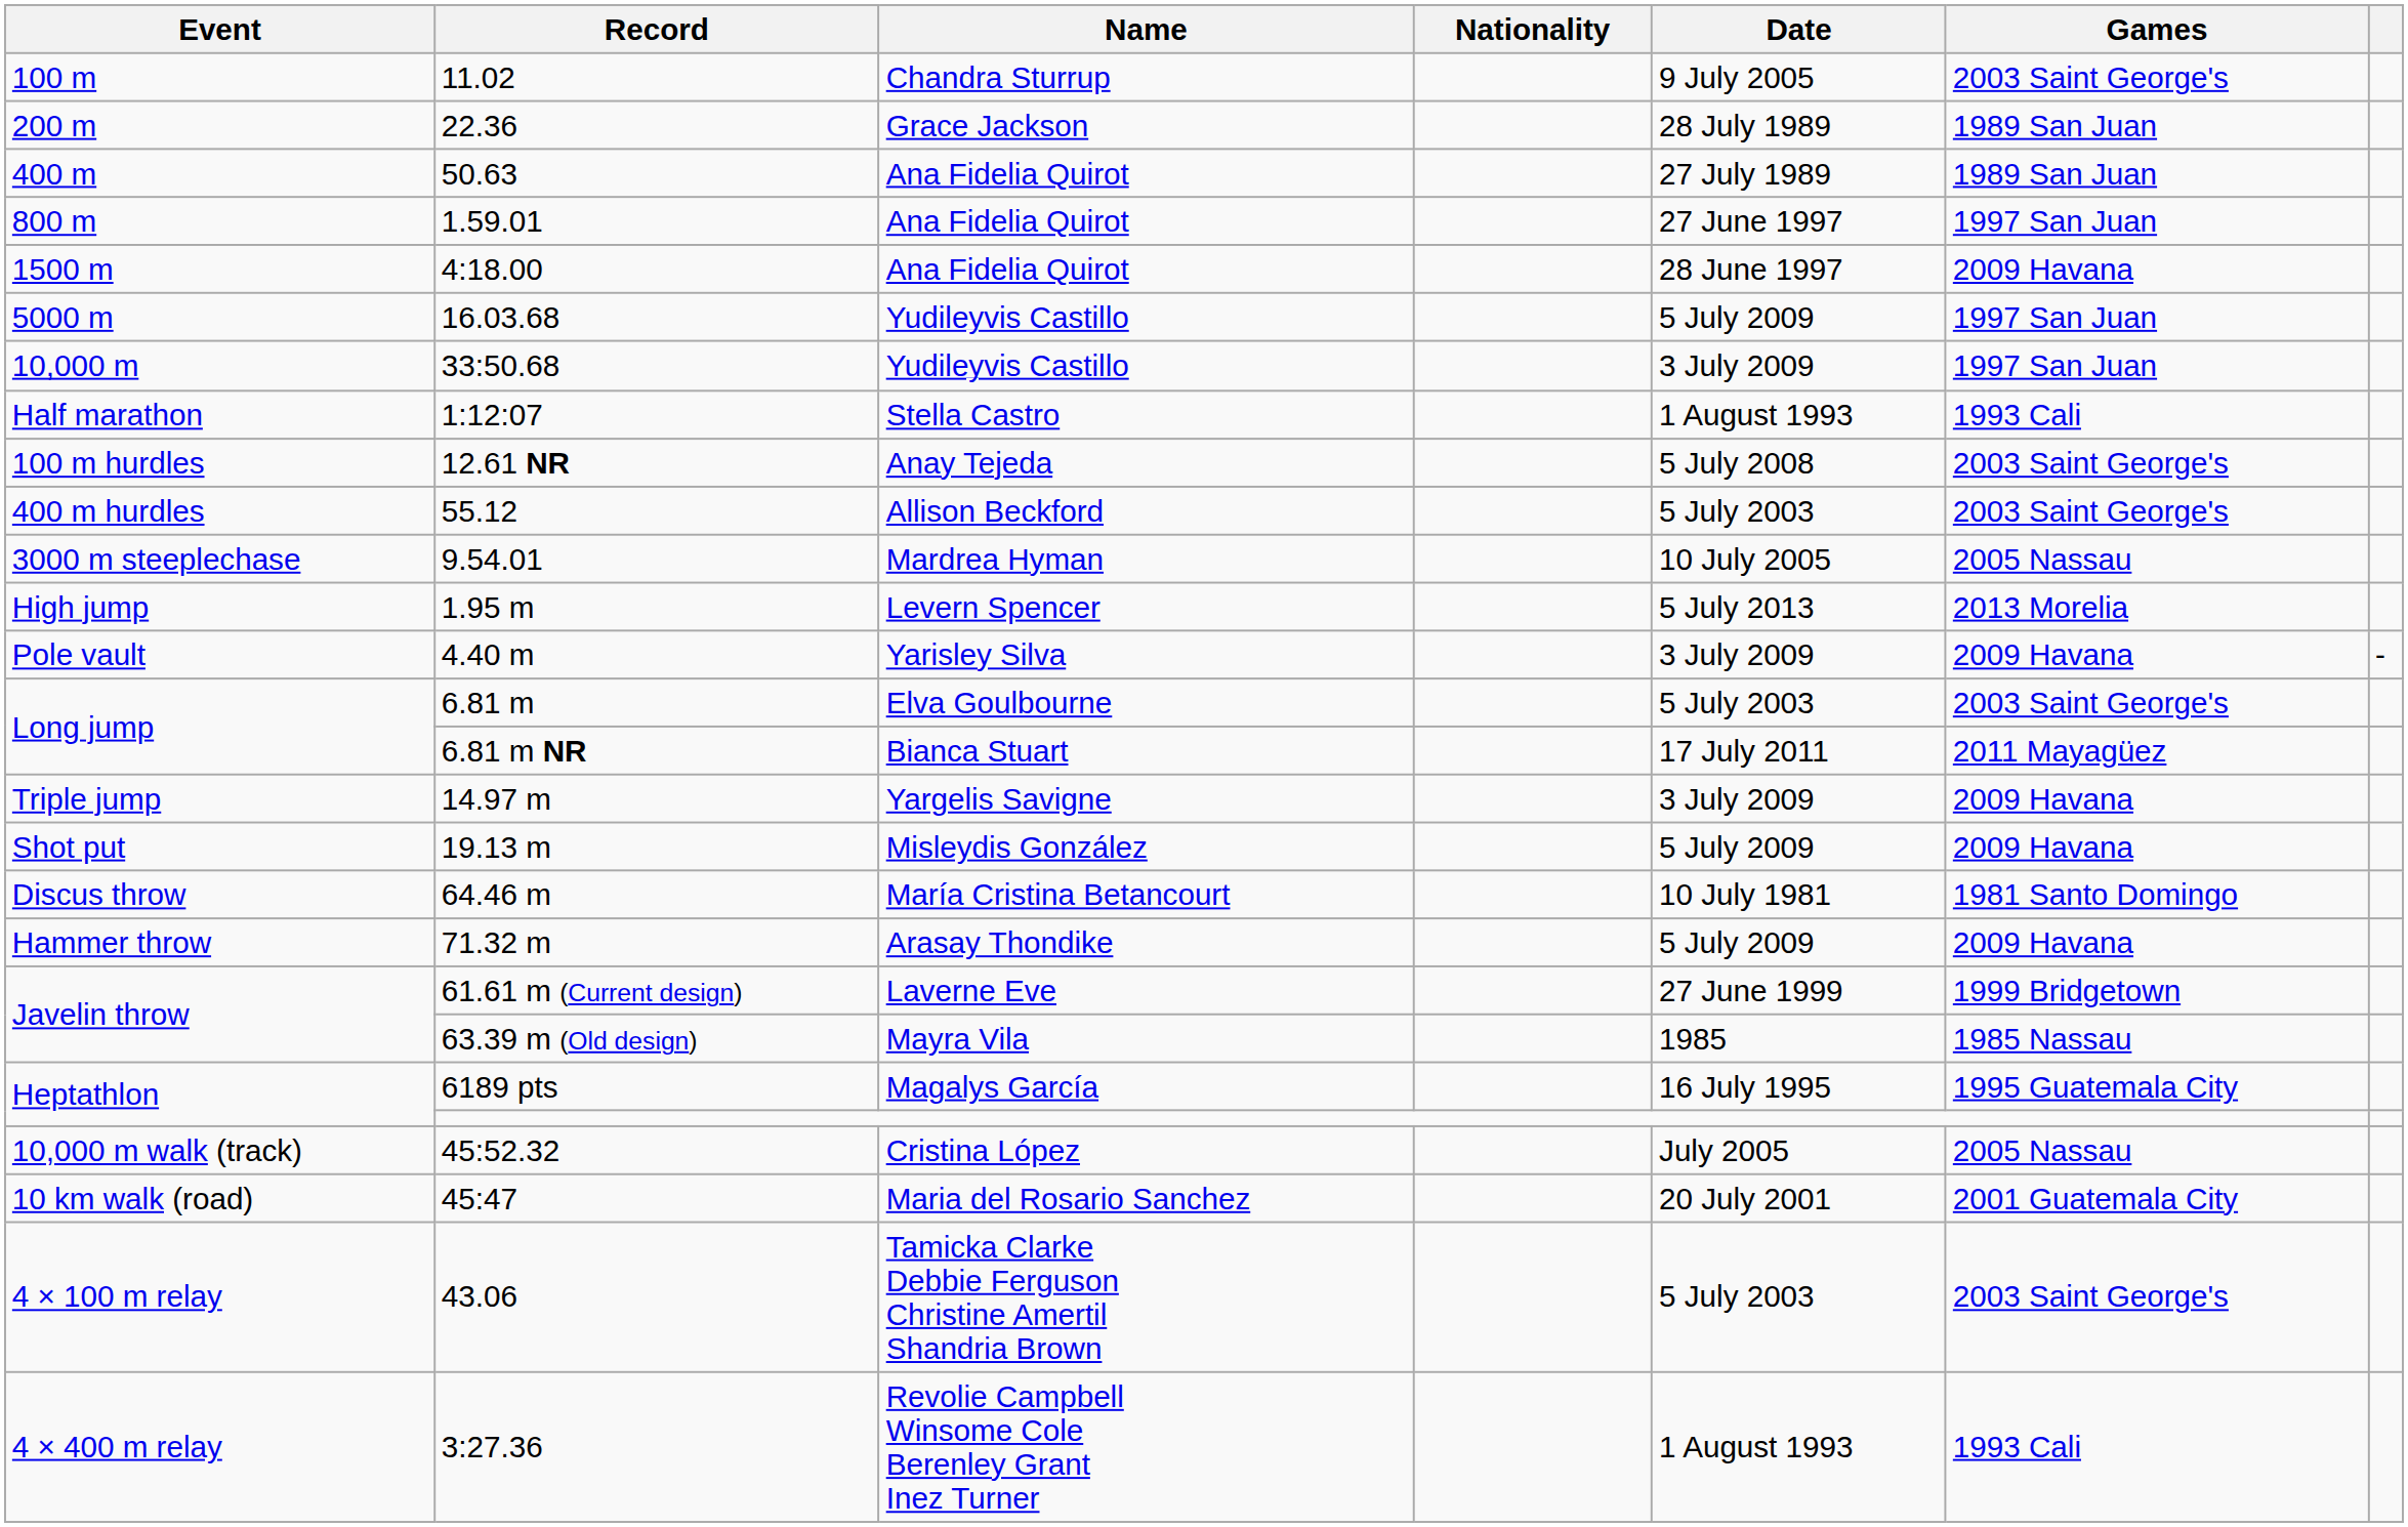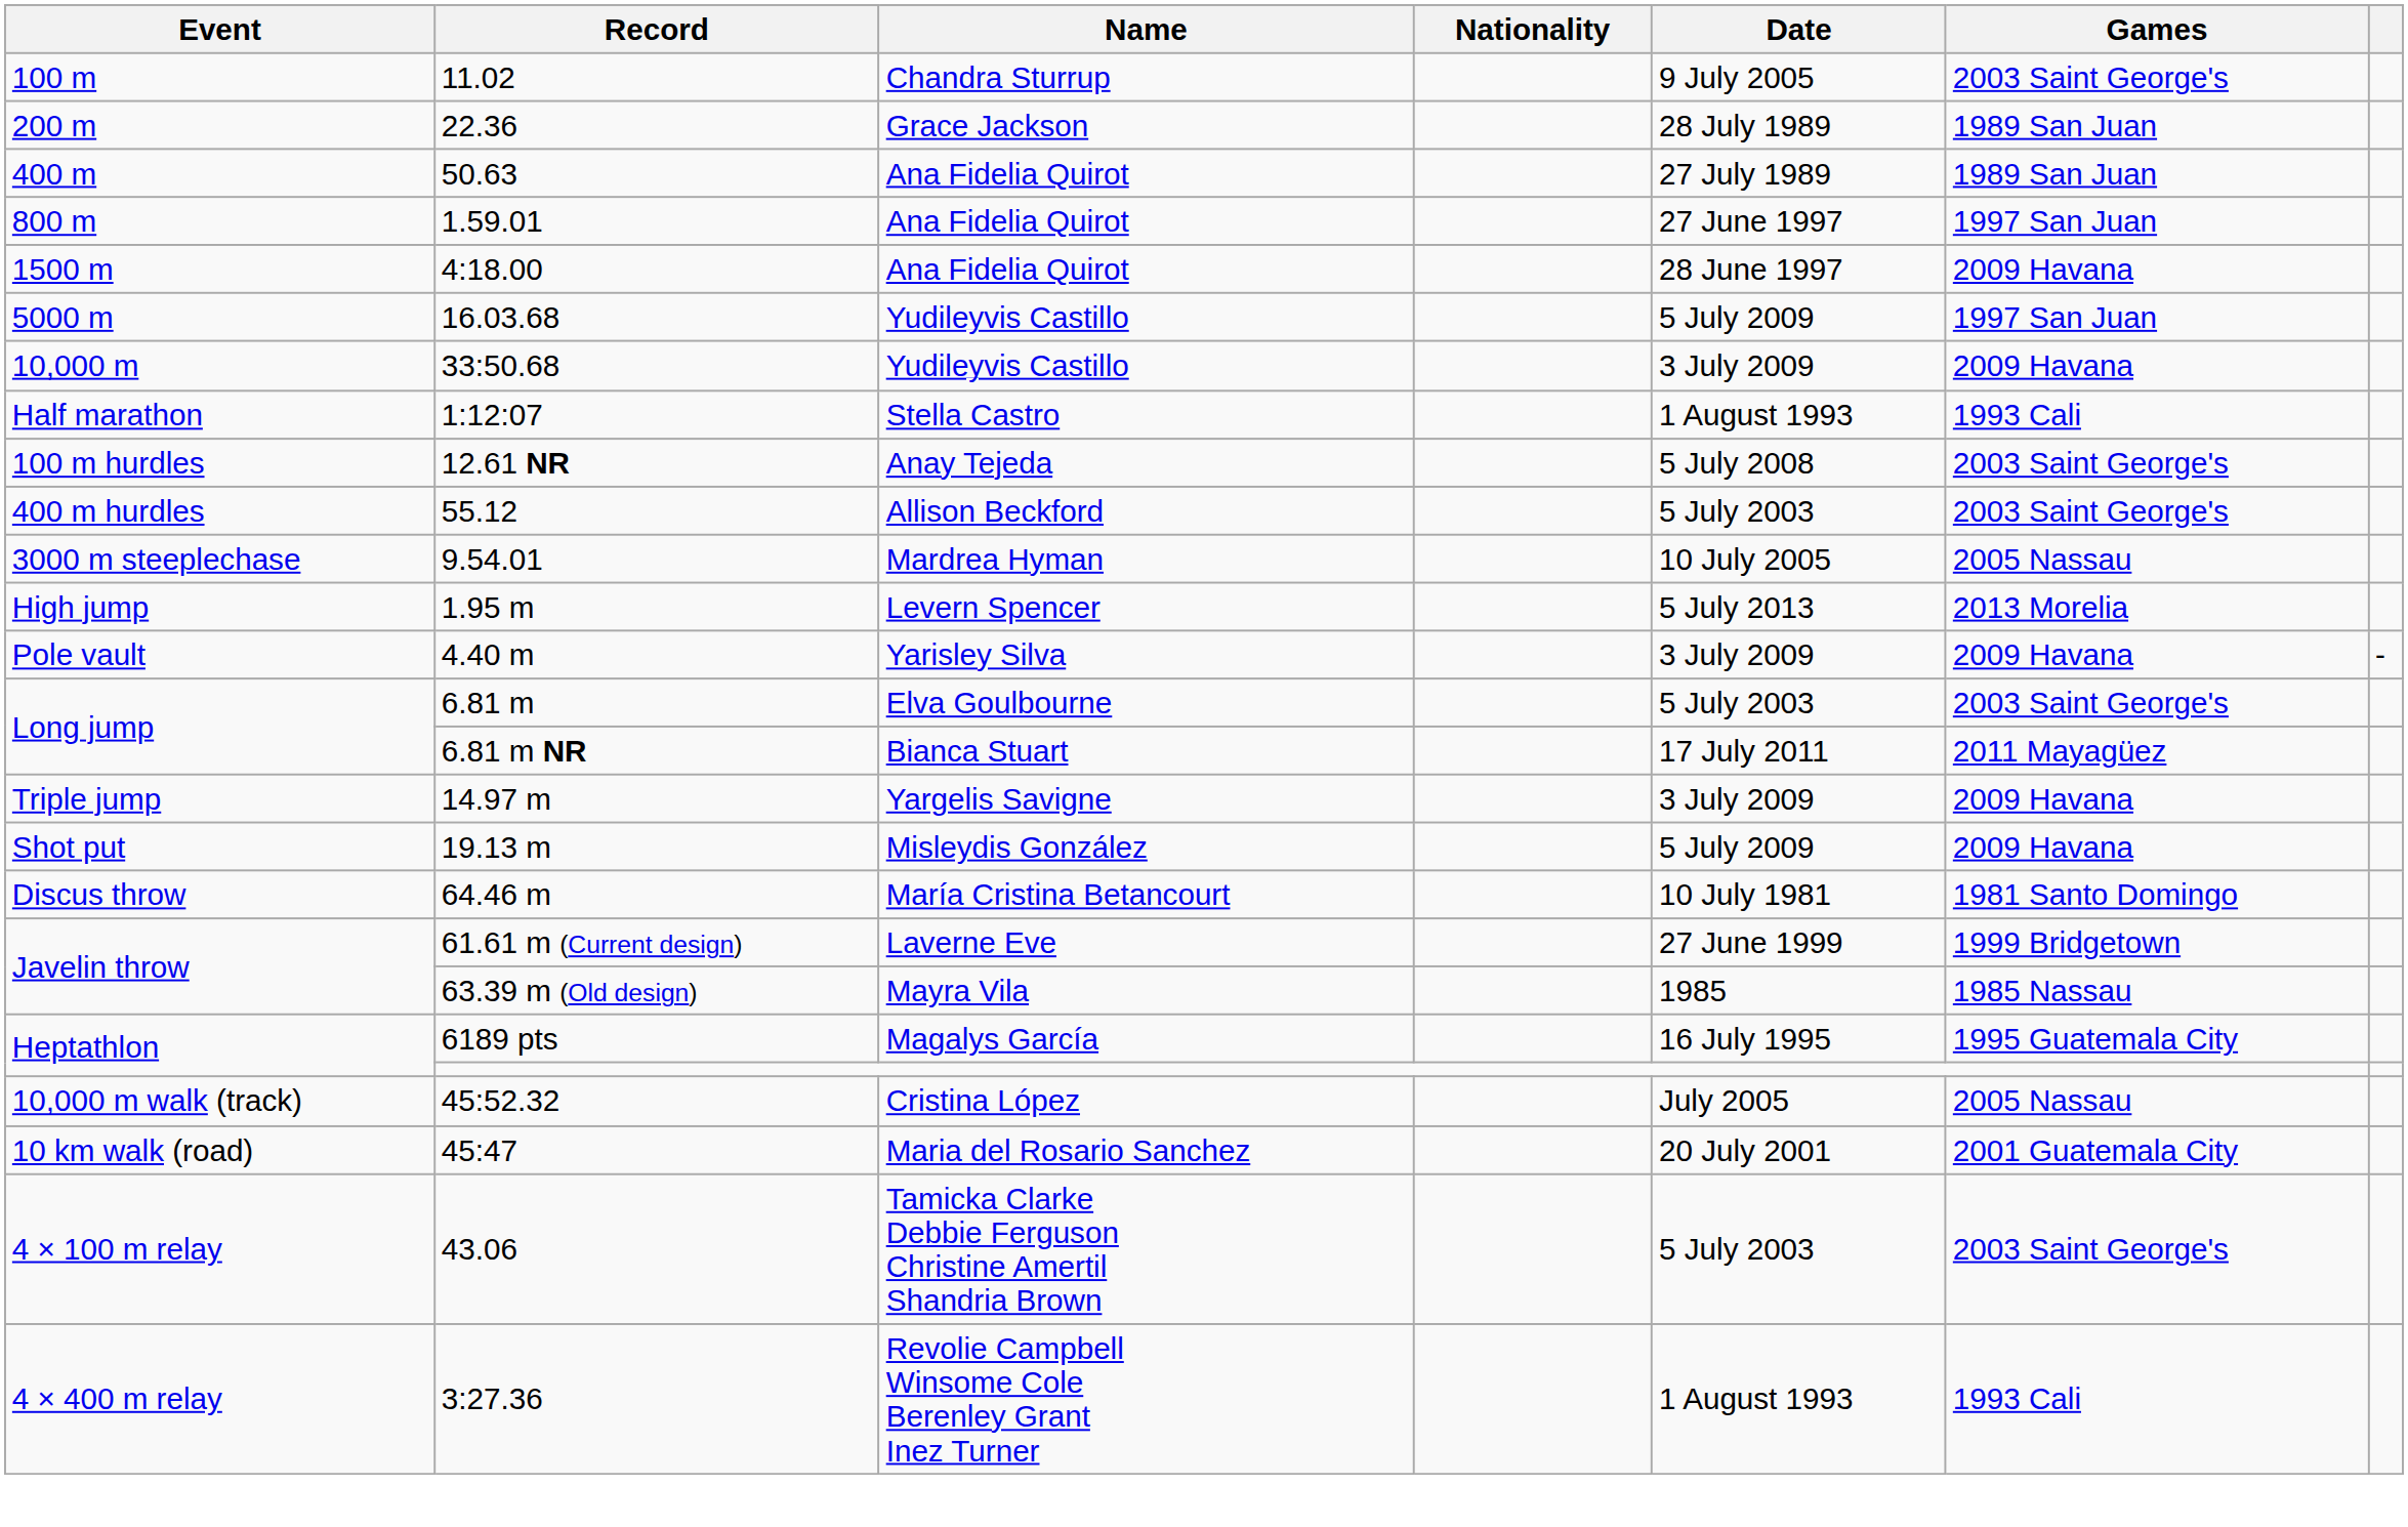 <table class="wikitable" style="font-size:95%; width: 95%;">
 <tr>
 <th>Event</th>
 <th>Record</th>
 <th>Name</th>
 <th>Nationality</th>
 <th>Date</th>
 <th>Games</th>
 <th></th>
 </tr>
 <tr>
 <td><a href='#'>100 m</a></td>
 <td>11.02 </td>
 <td><a href='#'>Chandra Sturrup</a></td>
 <td></td>
 <td>9 July 2005</td>
 <td><a href='#'>2003 Saint George's</a></td>
 <td></td>
 </tr>
 <tr>
 <td><a href='#'>200 m</a></td>
 <td>22.36</td>
 <td><a href='#'>Grace Jackson</a></td>
 <td></td>
 <td>28 July 1989</td>
 <td><a href='#'>1989 San Juan</a></td>
 <td></td>
 </tr>
 <tr>
 <td><a href='#'>400 m</a></td>
 <td>50.63</td>
 <td><a href='#'>Ana Fidelia Quirot</a></td>
 <td></td>
 <td>27 July 1989</td>
 <td><a href='#'>1989 San Juan</a></td>
 <td></td>
 </tr>
 <tr>
 <td><a href='#'>800 m</a></td>
 <td>1.59.01</td>
 <td><a href='#'>Ana Fidelia Quirot</a></td>
 <td></td>
 <td>27 June 1997</td>
 <td><a href='#'>1997 San Juan</a></td>
 <td></td>
 </tr>
 <tr>
 <td><a href='#'>1500 m</a></td>
 <td>4:18.00</td>
 <td><a href='#'>Ana Fidelia Quirot</a></td>
 <td></td>
 <td>28 June 1997</td>
 <td><a href='#'>2009 Havana</a></td>
 <td></td>
 </tr>
 <tr>
 <td><a href='#'>5000 m</a></td>
 <td>16.03.68</td>
 <td><a href='#'>Yudileyvis Castillo</a></td>
 <td></td>
 <td>5 July 2009</td>
 <td><a href='#'>1997 San Juan</a></td>
 <td></td>
 </tr>
 <tr>
 <td><a href='#'>10,000 m</a></td>
 <td>33:50.68</td>
 <td><a href='#'>Yudileyvis Castillo</a></td>
 <td></td>
 <td>3 July 2009</td>
-<td><a href='#'>1997 San Juan</a></td>
+<td><a href='#'>2009 Havana</a></td>
 <td></td>
 </tr>
 <tr>
 <td><a href='#'>Half marathon</a></td>
 <td>1:12:07</td>
 <td><a href='#'>Stella Castro</a></td>
 <td></td>
 <td>1 August 1993</td>
 <td><a href='#'>1993 Cali</a></td>
 <td></td>
 </tr>
 <tr>
 <td><a href='#'>100 m hurdles</a></td>
 <td>12.61  <strong>NR</strong></td>
 <td><a href='#'>Anay Tejeda</a></td>
 <td></td>
 <td>5 July 2008</td>
 <td><a href='#'>2003 Saint George's</a></td>
 <td></td>
 </tr>
 <tr>
 <td><a href='#'>400 m hurdles</a></td>
 <td>55.12</td>
 <td><a href='#'>Allison Beckford</a></td>
 <td></td>
 <td>5 July 2003</td>
 <td><a href='#'>2003 Saint George's</a></td>
 <td></td>
 </tr>
 <tr>
 <td><a href='#'>3000 m steeplechase</a></td>
 <td>9.54.01</td>
 <td><a href='#'>Mardrea Hyman</a></td>
 <td></td>
 <td>10 July 2005</td>
 <td><a href='#'>2005 Nassau</a></td>
 <td></td>
 </tr>
 <tr>
 <td><a href='#'>High jump</a></td>
 <td>1.95 m</td>
 <td><a href='#'>Levern Spencer</a></td>
 <td></td>
 <td>5 July 2013</td>
 <td><a href='#'>2013 Morelia</a></td>
 <td></td>
 </tr>
 <tr>
 <td><a href='#'>Pole vault</a></td>
 <td>4.40 m</td>
 <td><a href='#'>Yarisley Silva</a></td>
 <td></td>
 <td>3 July 2009</td>
 <td><a href='#'>2009 Havana</a></td>
 <td>-</td>
 </tr>
 <tr>
 <td rowspan=2><a href='#'>Long jump</a></td>
 <td>6.81 m </td>
 <td><a href='#'>Elva Goulbourne</a></td>
 <td></td>
 <td>5 July 2003</td>
 <td><a href='#'>2003 Saint George's</a></td>
 <td></td>
 </tr>
 <tr>
 <td>6.81 m  <strong>NR</strong></td>
 <td><a href='#'>Bianca Stuart</a></td>
 <td></td>
 <td>17 July 2011</td>
 <td><a href='#'>2011 Mayagüez</a></td>
 <td></td>
 </tr>
 <tr>
 <td><a href='#'>Triple jump</a></td>
 <td>14.97 m </td>
 <td><a href='#'>Yargelis Savigne</a></td>
 <td></td>
 <td>3 July 2009</td>
 <td><a href='#'>2009 Havana</a></td>
 <td></td>
 </tr>
 <tr>
 <td><a href='#'>Shot put</a></td>
 <td>19.13 m</td>
 <td><a href='#'>Misleydis González</a></td>
 <td></td>
 <td>5 July 2009</td>
 <td><a href='#'>2009 Havana</a></td>
 <td></td>
 </tr>
 <tr>
 <td><a href='#'>Discus throw</a></td>
 <td>64.46 m</td>
 <td><a href='#'>María Cristina Betancourt</a></td>
 <td></td>
 <td>10 July 1981</td>
 <td><a href='#'>1981 Santo Domingo</a></td>
 <td></td>
 </tr>
 <tr>
-<td><a href='#'>Hammer throw</a></td>
-<td>71.32 m</td>
-<td><a href='#'>Arasay Thondike</a></td>
-<td></td>
-<td>5 July 2009</td>
-<td><a href='#'>2009 Havana</a></td>
-<td></td>
-</tr>
-<tr>
 <td rowspan=2><a href='#'>Javelin throw</a></td>
 <td>61.61 m <small>(<a href='#'>Current design</a>)</small></td>
 <td><a href='#'>Laverne Eve</a></td>
 <td></td>
 <td>27 June 1999</td>
 <td><a href='#'>1999 Bridgetown</a></td>
 <td></td>
 </tr>
 <tr>
 <td>63.39 m <small>(<a href='#'>Old design</a>)</small></td>
 <td><a href='#'>Mayra Vila</a></td>
 <td></td>
 <td>1985</td>
 <td><a href='#'>1985 Nassau</a></td>
 <td></td>
 </tr>
 <tr>
 <td rowspan=2><a href='#'>Heptathlon</a></td>
 <td>6189 pts</td>
 <td><a href='#'>Magalys García</a></td>
 <td></td>
 <td>16 July 1995</td>
 <td><a href='#'>1995 Guatemala City</a></td>
 <td></td>
 </tr>
 <tr>
 <td colspan=5></td>
 <td></td>
 </tr>
 <tr>
 <td><a href='#'>10,000 m walk</a> (track)</td>
 <td>45:52.32</td>
 <td><a href='#'>Cristina López</a></td>
 <td></td>
 <td>July 2005</td>
 <td><a href='#'>2005 Nassau</a></td>
 <td></td>
 </tr>
 <tr>
 <td><a href='#'>10 km walk</a> (road)</td>
 <td>45:47</td>
 <td><a href='#'>Maria del Rosario Sanchez</a></td>
 <td></td>
 <td>20 July 2001</td>
 <td><a href='#'>2001 Guatemala City</a></td>
 <td></td>
 </tr>
 <tr>
 <td><a href='#'>4 × 100 m relay</a></td>
 <td>43.06</td>
 <td><a href='#'>Tamicka Clarke</a><br><a href='#'>Debbie Ferguson</a><br><a href='#'>Christine Amertil</a><br><a href='#'>Shandria Brown</a></td>
 <td></td>
 <td>5 July 2003</td>
 <td><a href='#'>2003 Saint George's</a></td>
 <td></td>
 </tr>
 <tr>
 <td><a href='#'>4 × 400 m relay</a></td>
 <td>3:27.36</td>
 <td><a href='#'>Revolie Campbell</a><br><a href='#'>Winsome Cole</a><br><a href='#'>Berenley Grant</a><br><a href='#'>Inez Turner</a></td>
 <td></td>
 <td>1 August 1993</td>
 <td><a href='#'>1993 Cali</a></td>
 <td></td>
 </tr>
 </table>
